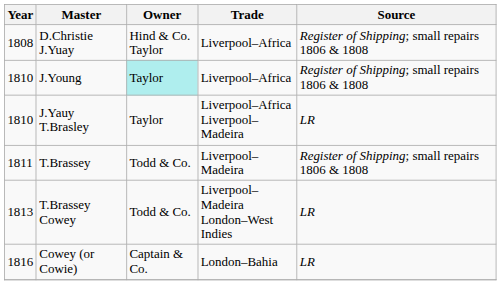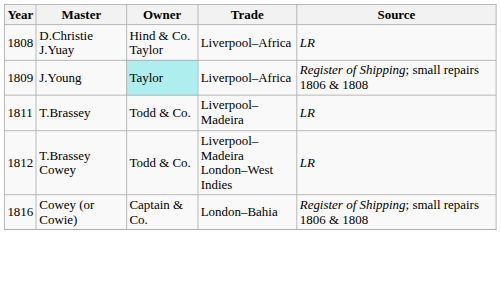 <table class=" wikitable">
 <tr>
 <th>Year</th>
 <th>Master</th>
 <th>Owner</th>
 <th>Trade</th>
 <th>Source</th>
 </tr>
 <tr>
 <td>1808</td>
 <td>D.Christie<br>J.Yuay</td>
 <td>Hind & Co.<br>Taylor</td>
 <td>Liverpool–Africa</td>
-<td><em>Register of Shipping</em>; small repairs 1806 & 1808</td>
+<td><em>LR</em></td>
 </tr>
 <tr>
-<td>1810</td>
+<td>1809</td>
 <td>J.Young</td>
 <td style="background: paleturquoise;">Taylor</td>
 <td>Liverpool–Africa</td>
 <td><em>Register of Shipping</em>; small repairs 1806 & 1808</td>
 </tr>
 <tr>
-<td>1810</td>
-<td>J.Yauy<br>T.Brasley</td>
-<td>Taylor</td>
-<td>Liverpool–Africa<br>Liverpool–Madeira</td>
-<td><em>LR</em></td>
-</tr>
-<tr>
 <td>1811</td>
 <td>T.Brassey</td>
 <td>Todd & Co.</td>
 <td>Liverpool–Madeira</td>
-<td><em>Register of Shipping</em>; small repairs 1806 & 1808</td>
+<td><em>LR</em></td>
 </tr>
 <tr>
-<td>1813</td>
+<td>1812</td>
 <td>T.Brassey<br>Cowey</td>
 <td>Todd & Co.</td>
 <td>Liverpool–Madeira<br>London–West Indies</td>
 <td><em>LR</em></td>
 </tr>
 <tr>
 <td>1816</td>
 <td>Cowey (or Cowie)</td>
 <td>Captain & Co.</td>
 <td>London–Bahia</td>
-<td><em>LR</em></td>
+<td><em>Register of Shipping</em>; small repairs 1806 & 1808</td>
 </tr>
 <tr>
 </tr>
 </table>
